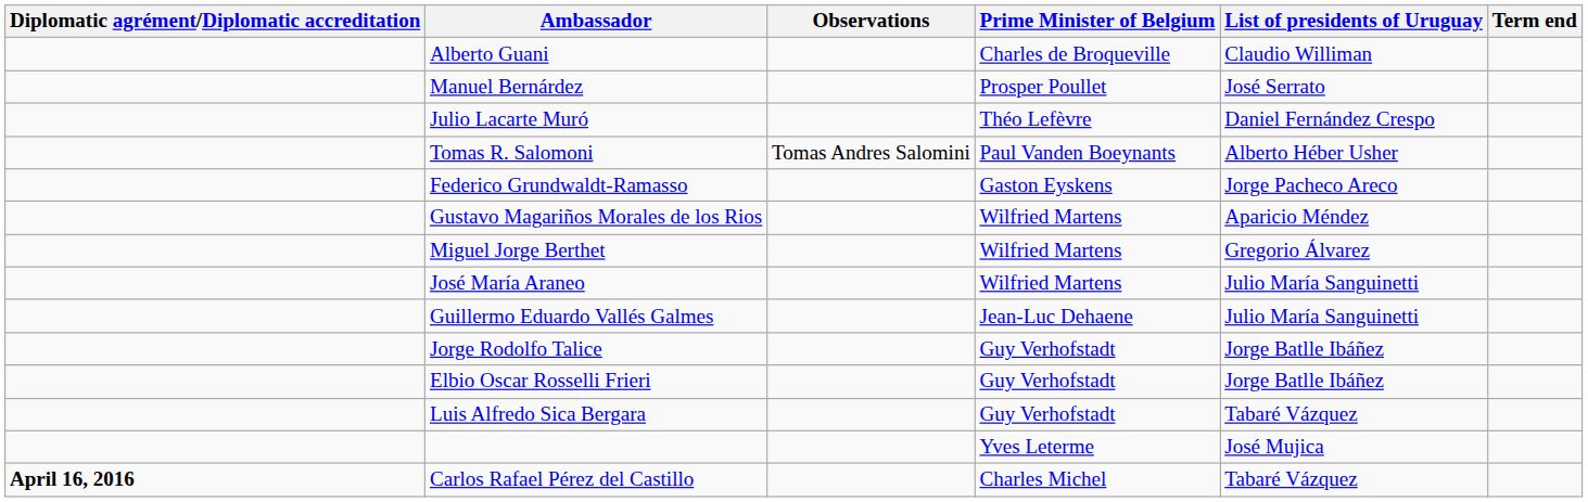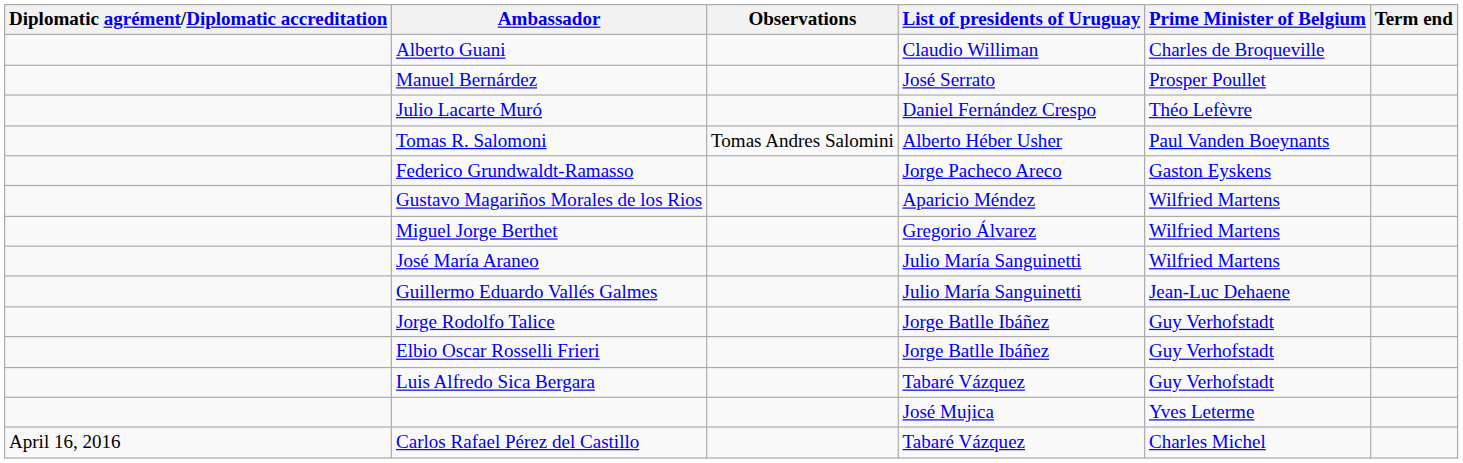 <table class="wikitable sortable">
 <tr>
 <th>Diplomatic <a href='#'>agrément</a>/<a href='#'>Diplomatic accreditation</a></th>
 <th><a href='#'>Ambassador</a></th>
 <th>Observations</th>
+<th><a href='#'>List of presidents of Uruguay</a></th>
 <th><a href='#'>Prime Minister of Belgium</a></th>
-<th><a href='#'>List of presidents of Uruguay</a></th>
 <th>Term end</th>
 </tr>
 <tr>
 <td></td>
 <td><a href='#'>Alberto Guani</a></td>
 <td></td>
+<td><a href='#'>Claudio Williman</a></td>
 <td><a href='#'>Charles de Broqueville</a></td>
-<td><a href='#'>Claudio Williman</a></td>
 <td></td>
 </tr>
 <tr>
 <td></td>
 <td><a href='#'>Manuel Bernárdez</a></td>
 <td></td>
+<td><a href='#'>José Serrato</a></td>
 <td><a href='#'>Prosper Poullet</a></td>
-<td><a href='#'>José Serrato</a></td>
 <td></td>
 </tr>
 <tr>
 <td></td>
 <td><a href='#'>Julio Lacarte Muró</a></td>
 <td></td>
+<td><a href='#'>Daniel Fernández Crespo</a></td>
 <td><a href='#'>Théo Lefèvre</a></td>
-<td><a href='#'>Daniel Fernández Crespo</a></td>
 <td></td>
 </tr>
 <tr>
 <td></td>
 <td><a href='#'>Tomas R. Salomoni</a></td>
 <td>Tomas Andres Salomini</td>
+<td><a href='#'>Alberto Héber Usher</a></td>
 <td><a href='#'>Paul Vanden Boeynants</a></td>
-<td><a href='#'>Alberto Héber Usher</a></td>
 <td></td>
 </tr>
 <tr>
 <td></td>
 <td><a href='#'>Federico Grundwaldt-Ramasso</a></td>
 <td></td>
+<td><a href='#'>Jorge Pacheco Areco</a></td>
 <td><a href='#'>Gaston Eyskens</a></td>
-<td><a href='#'>Jorge Pacheco Areco</a></td>
 <td></td>
 </tr>
 <tr>
 <td></td>
 <td><a href='#'>Gustavo Magariños Morales de los Rios</a></td>
 <td></td>
+<td><a href='#'>Aparicio Méndez</a></td>
 <td><a href='#'>Wilfried Martens</a></td>
-<td><a href='#'>Aparicio Méndez</a></td>
 <td></td>
 </tr>
 <tr>
 <td></td>
 <td><a href='#'>Miguel Jorge Berthet</a></td>
 <td></td>
+<td><a href='#'>Gregorio Álvarez</a></td>
 <td><a href='#'>Wilfried Martens</a></td>
-<td><a href='#'>Gregorio Álvarez</a></td>
 <td></td>
 </tr>
 <tr>
 <td></td>
 <td><a href='#'>José María Araneo</a></td>
 <td></td>
+<td><a href='#'>Julio María Sanguinetti</a></td>
 <td><a href='#'>Wilfried Martens</a></td>
-<td><a href='#'>Julio María Sanguinetti</a></td>
 <td></td>
 </tr>
 <tr>
 <td></td>
 <td><a href='#'>Guillermo Eduardo Vallés Galmes</a></td>
 <td></td>
+<td><a href='#'>Julio María Sanguinetti</a></td>
 <td><a href='#'>Jean-Luc Dehaene</a></td>
-<td><a href='#'>Julio María Sanguinetti</a></td>
 <td></td>
 </tr>
 <tr>
 <td></td>
 <td><a href='#'>Jorge Rodolfo Talice</a></td>
 <td></td>
+<td><a href='#'>Jorge Batlle Ibáñez</a></td>
 <td><a href='#'>Guy Verhofstadt</a></td>
-<td><a href='#'>Jorge Batlle Ibáñez</a></td>
 <td></td>
 </tr>
 <tr>
 <td></td>
 <td><a href='#'>Elbio Oscar Rosselli Frieri</a></td>
 <td></td>
+<td><a href='#'>Jorge Batlle Ibáñez</a></td>
 <td><a href='#'>Guy Verhofstadt</a></td>
-<td><a href='#'>Jorge Batlle Ibáñez</a></td>
 <td></td>
 </tr>
 <tr>
 <td></td>
 <td><a href='#'>Luis Alfredo Sica Bergara</a></td>
 <td></td>
+<td><a href='#'>Tabaré Vázquez</a></td>
 <td><a href='#'>Guy Verhofstadt</a></td>
-<td><a href='#'>Tabaré Vázquez</a></td>
 <td></td>
 </tr>
 <tr>
 <td></td>
 <td></td>
 <td></td>
+<td><a href='#'>José Mujica</a></td>
 <td><a href='#'>Yves Leterme</a></td>
-<td><a href='#'>José Mujica</a></td>
 <td></td>
 </tr>
 <tr>
-<td><strong>April 16, 2016</strong></td>
+<td>April 16, 2016</td>
 <td><a href='#'>Carlos Rafael Pérez del Castillo</a></td>
 <td></td>
+<td><a href='#'>Tabaré Vázquez</a></td>
 <td><a href='#'>Charles Michel</a></td>
-<td><a href='#'>Tabaré Vázquez</a></td>
 <td></td>
 </tr>
 </table>
